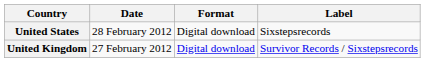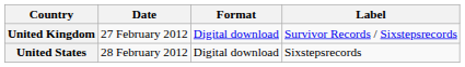 <table class="wikitable plainrowheaders">
 <tr>
 <th scope="col">Country</th>
 <th scope="col">Date</th>
 <th scope="col">Format</th>
 <th scope="col">Label</th>
 </tr>
 <tr>
+<th scope="row">United Kingdom</th>
+<td>27 February 2012</td>
+<td><a href='#'>Digital download</a></td>
+<td><a href='#'>Survivor Records</a> / <a href='#'>Sixstepsrecords</a></td>
+</tr>
+<tr>
 <th scope="row">United States</th>
 <td>28 February 2012</td>
 <td>Digital download</td>
 <td>Sixstepsrecords</td>
 </tr>
-<tr>
-<th scope="row">United Kingdom</th>
-<td>27 February 2012</td>
-<td><a href='#'>Digital download</a></td>
-<td><a href='#'>Survivor Records</a> / <a href='#'>Sixstepsrecords</a></td>
-</tr>
 </table>
